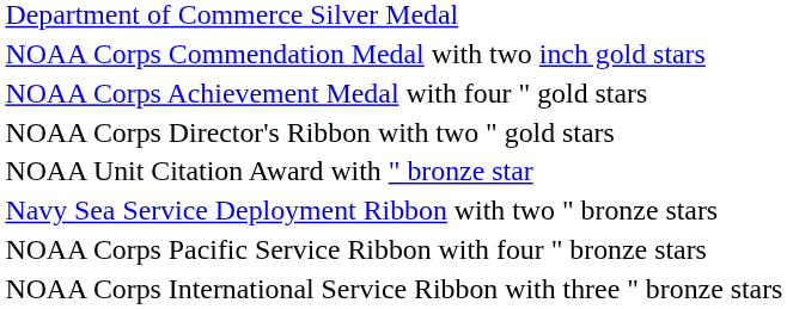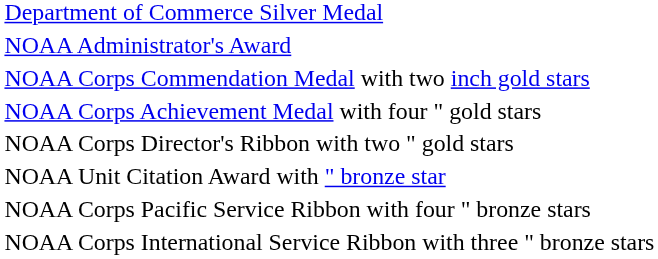 <table>
 <tr>
 <td></td>
 <td><a href='#'>Department of Commerce Silver Medal</a></td>
+</tr>
+<tr>
+<td></td>
+<td><a href='#'>NOAA Administrator's Award</a></td>
 </tr>
 <tr>
 <td></td>
 <td><a href='#'>NOAA Corps Commendation Medal</a> with two <a href='#'> inch gold stars</a></td>
 </tr>
 <tr>
 <td></td>
 <td><a href='#'>NOAA Corps Achievement Medal</a> with four " gold stars</td>
 </tr>
 <tr>
 <td></td>
 <td>NOAA Corps Director's Ribbon with two " gold stars</td>
 </tr>
 <tr>
 <td></td>
 <td>NOAA Unit Citation Award with <a href='#'>" bronze star</a></td>
 </tr>
 <tr>
 <td></td>
-<td><a href='#'>Navy Sea Service Deployment Ribbon</a> with two " bronze stars</td>
-</tr>
-<tr>
-<td></td>
 <td>NOAA Corps Pacific Service Ribbon with four " bronze stars</td>
 </tr>
 <tr>
 <td></td>
 <td>NOAA Corps International Service Ribbon with three " bronze stars</td>
 </tr>
 </table>
